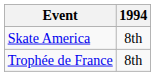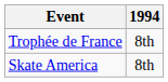 <table class="wikitable" style="text-align:center">
 <tr>
 <th>Event</th>
 <th>1994</th>
 </tr>
 <tr>
+<td align=left><a href='#'>Trophée de France</a></td>
+<td>8th</td>
+</tr>
+<tr>
 <td align=left><a href='#'>Skate America</a></td>
 <td>8th</td>
 </tr>
-<tr>
-<td align=left><a href='#'>Trophée de France</a></td>
-<td>8th</td>
-</tr>
 </table>
